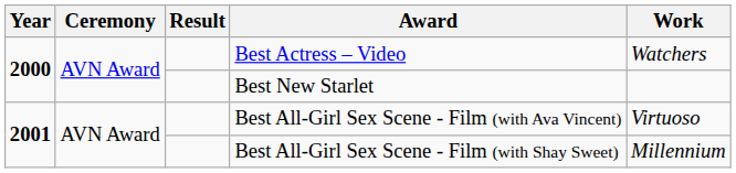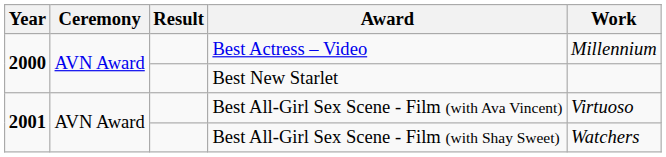 <table class="wikitable">
 <tr>
 <th>Year</th>
 <th>Ceremony</th>
 <th>Result</th>
 <th>Award</th>
 <th>Work</th>
 </tr>
 <tr>
 <td rowspan="2"><strong>2000</strong></td>
 <td rowspan="2"><a href='#'>AVN Award</a></td>
 <td></td>
 <td><a href='#'>Best Actress – Video</a></td>
-<td><em>Watchers</em></td>
+<td><em>Millennium</em></td>
 </tr>
 <tr>
 <td></td>
 <td>Best New Starlet</td>
 <td></td>
 </tr>
 <tr>
 <td rowspan="2"><strong>2001</strong></td>
 <td rowspan="2">AVN Award</td>
 <td></td>
 <td>Best All-Girl Sex Scene - Film <small>(with Ava Vincent)</small></td>
 <td><em>Virtuoso</em></td>
 </tr>
 <tr>
 <td></td>
 <td>Best All-Girl Sex Scene - Film <small>(with Shay Sweet)</small></td>
-<td><em>Millennium</em></td>
+<td><em>Watchers</em></td>
 </tr>
 </table>
